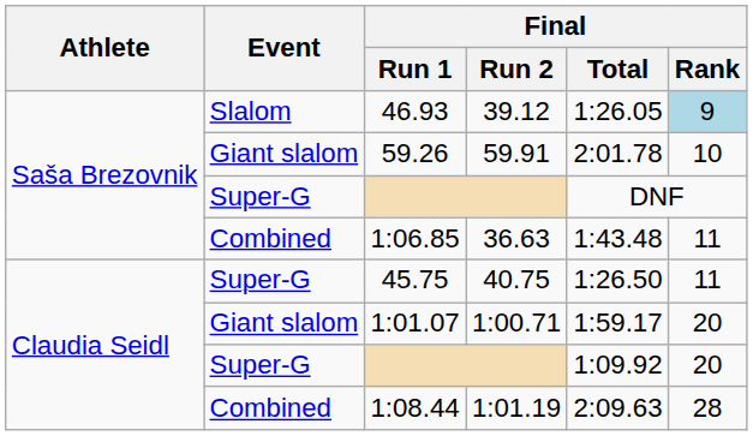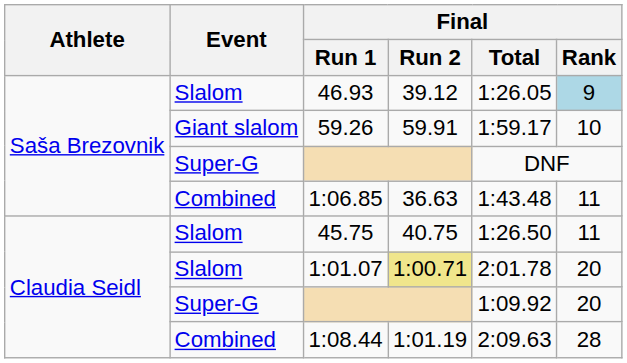 <table class="wikitable">
 <tr>
 <th rowspan="2">Athlete</th>
 <th rowspan="2">Event</th>
 <th colspan="4">Final</th>
 </tr>
 <tr>
 <th>Run 1</th>
 <th>Run 2</th>
 <th>Total</th>
 <th>Rank</th>
 </tr>
 <tr>
 <td rowspan=4><a href='#'>Saša Brezovnik</a></td>
 <td><a href='#'>Slalom</a></td>
 <td align="center">46.93</td>
 <td align="center">39.12</td>
 <td align="center">1:26.05</td>
 <td align="center" style="background: lightblue;">9</td>
 </tr>
 <tr>
 <td><a href='#'>Giant slalom</a></td>
 <td align="center">59.26</td>
 <td align="center">59.91</td>
-<td align="center">2:01.78</td>
+<td align="center">1:59.17</td>
 <td align="center">10</td>
 </tr>
 <tr>
 <td><a href='#'>Super-G</a></td>
 <td colspan=2 bgcolor="wheat"></td>
 <td align="center" colspan=2>DNF</td>
 </tr>
 <tr>
 <td><a href='#'>Combined</a></td>
 <td align="center">1:06.85</td>
 <td align="center">36.63</td>
 <td align="center">1:43.48</td>
 <td align="center">11</td>
 </tr>
 <tr>
 <td rowspan=4><a href='#'>Claudia Seidl</a></td>
-<td><a href='#'>Super-G</a></td>
+<td><a href='#'>Slalom</a></td>
 <td align="center">45.75</td>
 <td align="center">40.75</td>
 <td align="center">1:26.50</td>
 <td align="center">11</td>
 </tr>
 <tr>
-<td><a href='#'>Giant slalom</a></td>
+<td><a href='#'>Slalom</a></td>
 <td align="center">1:01.07</td>
-<td align="center">1:00.71</td>
-<td align="center">1:59.17</td>
+<td align="center" style="background: khaki;">1:00.71</td>
+<td align="center">2:01.78</td>
 <td align="center">20</td>
 </tr>
 <tr>
 <td><a href='#'>Super-G</a></td>
 <td colspan=2 bgcolor="wheat"></td>
 <td align="center">1:09.92</td>
 <td align="center">20</td>
 </tr>
 <tr>
 <td><a href='#'>Combined</a></td>
 <td align="center">1:08.44</td>
 <td align="center">1:01.19</td>
 <td align="center">2:09.63</td>
 <td align="center">28</td>
 </tr>
 </table>
